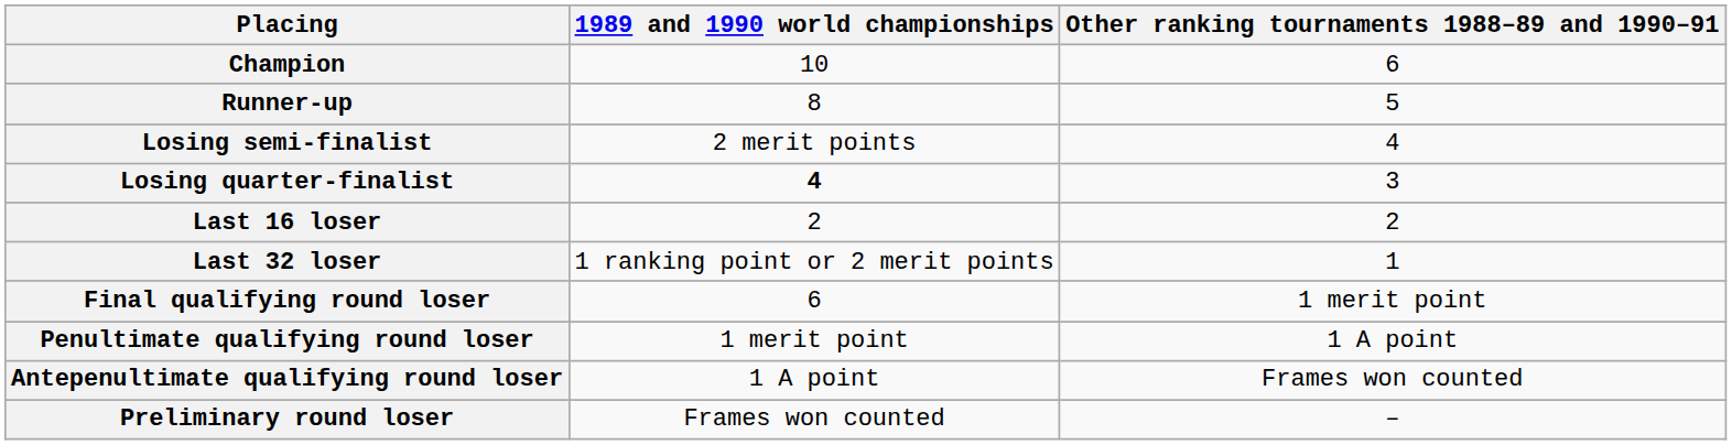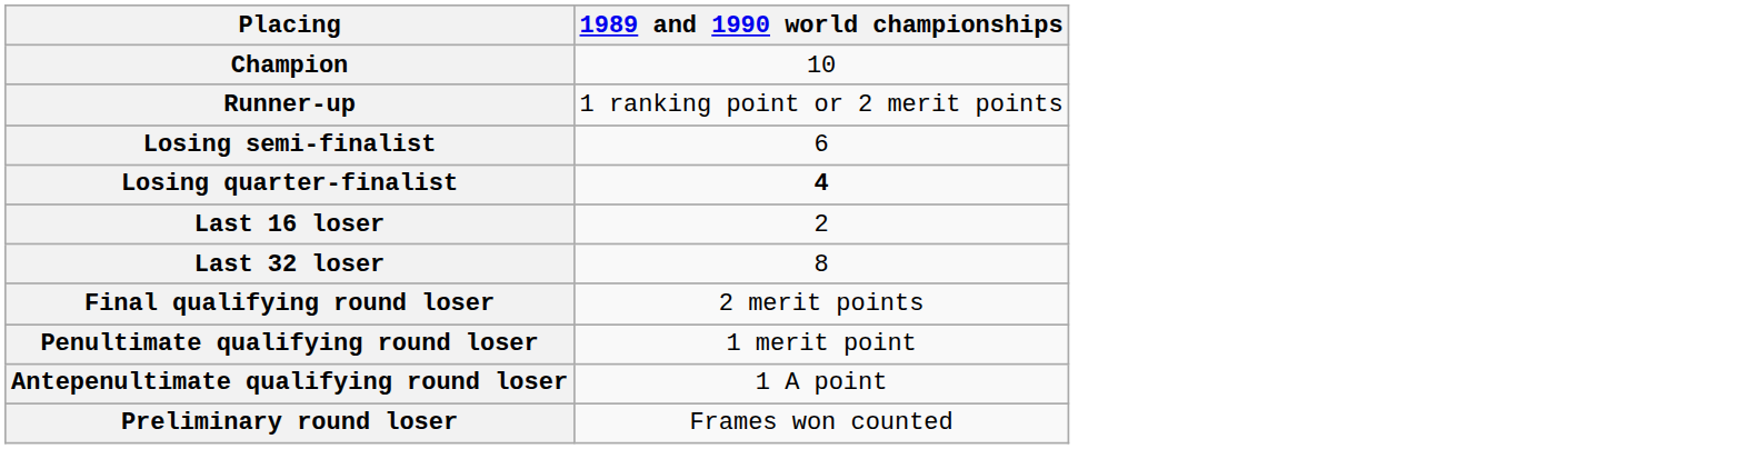 <table class="wikitable">
 <tr>
 <th scope=col>Placing</th>
 <th scope=col><a href='#'>1989</a> and <a href='#'>1990</a> world championships</th>
-<th scope=col>Other ranking tournaments 1988–89 and 1990–91</th>
 </tr>
 <tr>
 <th scope=row>Champion</th>
 <td align="center">10</td>
-<td align="center">6</td>
 </tr>
 <tr>
 <th scope=row>Runner-up</th>
-<td align="center">8</td>
-<td align="center">5</td>
+<td align="center">1 ranking point or 2 merit points</td>
 </tr>
 <tr>
 <th scope=row>Losing semi-finalist</th>
-<td align="center">2 merit points</td>
-<td align="center">4</td>
+<td align="center">6</td>
 </tr>
 <tr>
 <th scope=row>Losing quarter-finalist</th>
 <td align="center"><strong>4</strong></td>
-<td align="center">3</td>
 </tr>
 <tr>
 <th scope=row>Last 16 loser</th>
 <td align="center">2</td>
-<td align="center">2</td>
 </tr>
 <tr>
 <th scope=row>Last 32 loser</th>
-<td align="center">1 ranking point or 2 merit points</td>
-<td align="center">1</td>
+<td align="center">8</td>
 </tr>
 <tr>
 <th scope=row>Final qualifying round loser</th>
-<td align="center">6</td>
-<td align="center">1 merit point</td>
+<td align="center">2 merit points</td>
 </tr>
 <tr>
 <th scope=row>Penultimate qualifying round loser</th>
 <td align="center">1 merit point</td>
-<td align="center">1 A point</td>
 </tr>
 <tr>
 <th scope=row>Antepenultimate qualifying round loser</th>
 <td align="center">1 A point</td>
-<td align="center">Frames won counted</td>
 </tr>
 <tr>
 <th scope=row>Preliminary round loser</th>
 <td align="center">Frames won counted</td>
-<td align="center">–</td>
 </tr>
 </table>
